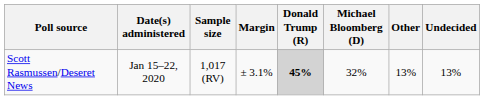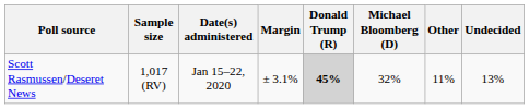 <table class="wikitable" style="font-size:90%;text-align:center;">
 <tr>
 <th>Poll source</th>
+<th>Sample<br>size</th>
 <th>Date(s)<br>administered</th>
-<th>Sample<br>size</th>
 <th>Margin<br></th>
 <th>Donald<br>Trump (R)</th>
 <th>Michael<br>Bloomberg (D)</th>
 <th>Other</th>
 <th>Undecided</th>
 </tr>
 <tr>
 <td style="text-align:left;"><a href='#'>Scott Rasmussen</a>/<a href='#'>Deseret News</a></td>
+<td>1,017 (RV)</td>
 <td>Jan 15–22, 2020</td>
-<td>1,017 (RV)</td>
 <td>± 3.1%</td>
 <td style="background: lightgrey;"><strong>45%</strong></td>
 <td>32%</td>
-<td>13%</td>
+<td>11%</td>
 <td>13%</td>
 </tr>
 </table>
